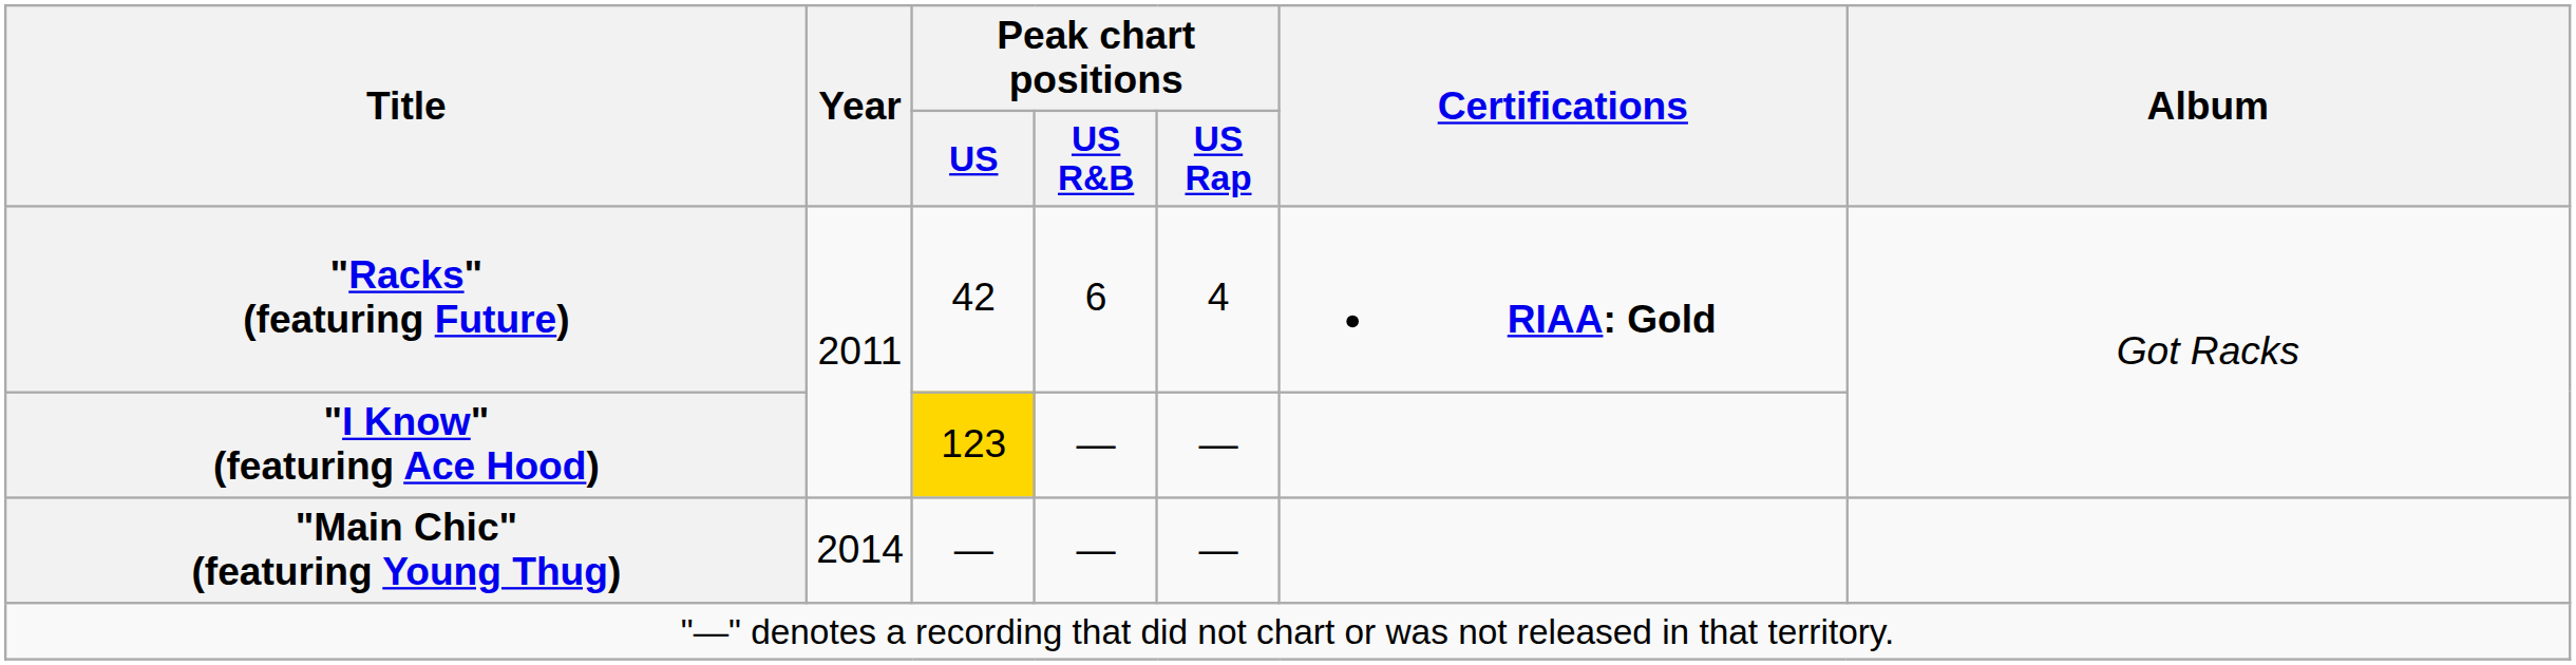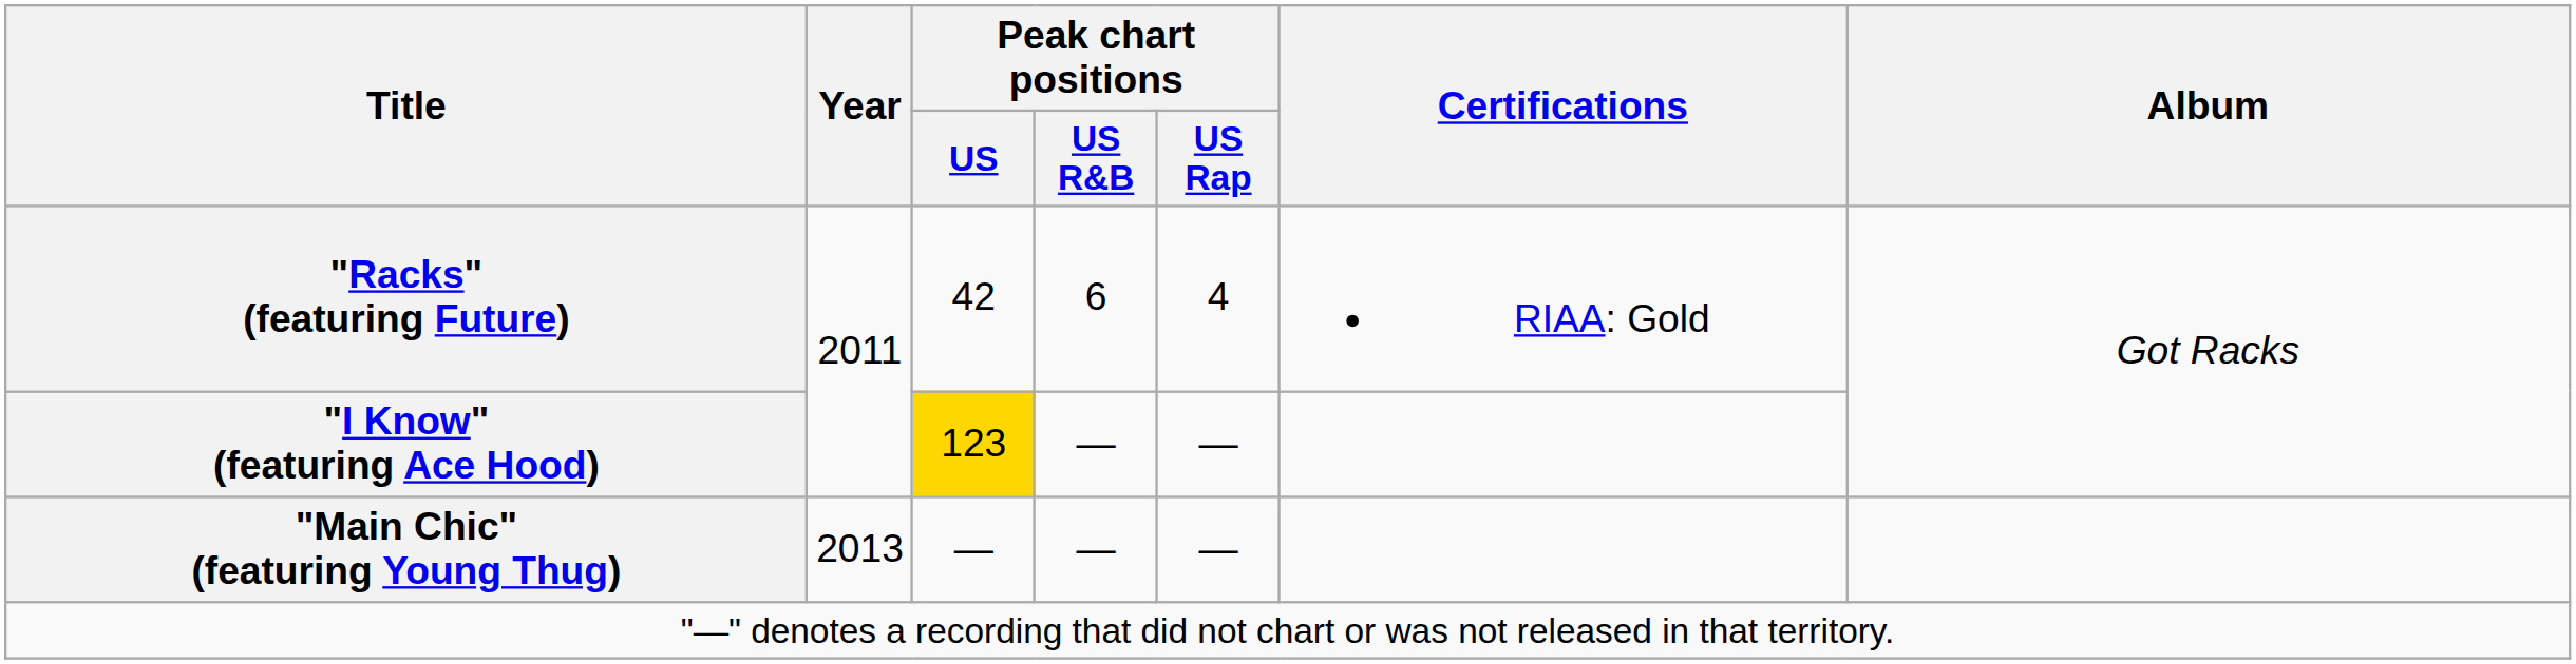 <table class="wikitable plainrowheaders" style="text-align:center;">
 <tr>
 <th scope="col" rowspan="2" style="width:20em;">Title</th>
 <th scope="col" rowspan="2" style="width:1em;">Year</th>
 <th scope="col" colspan="3">Peak chart positions</th>
 <th scope="col" rowspan="2" style="width:14em;"><a href='#'>Certifications</a></th>
 <th scope="col" rowspan="2" style="width:18em;">Album</th>
 </tr>
 <tr>
 <th scope="col" style="width:3em;font-size:90%;"><a href='#'>US</a><br></th>
 <th scope="col" style="width:3em;font-size:90%;"><a href='#'>US R&B</a><br></th>
 <th scope="col" style="width:3em;font-size:90%;"><a href='#'>US Rap</a><br></th>
 </tr>
 <tr>
 <th scope="row">"<a href='#'>Racks</a>"<br><span>(featuring <a href='#'>Future</a>)</span></th>
 <td rowspan="2">2011</td>
 <td>42</td>
 <td>6</td>
 <td>4</td>
-<td><strong><br><ul><li><a href='#'>RIAA</a>: Gold</li></ul></strong></td>
+<td><br><ul><li><a href='#'>RIAA</a>: Gold</li></ul></td>
 <td rowspan="2"><em>Got Racks</em></td>
 </tr>
 <tr>
 <th scope="row">"<a href='#'>I Know</a>" <br><span>(featuring <a href='#'>Ace Hood</a>)</span></th>
 <td style="background: gold;">123</td>
 <td>—</td>
 <td>—</td>
 <td></td>
 </tr>
 <tr>
 <th scope="row">"Main Chic" <br><span>(featuring <a href='#'>Young Thug</a>)</span></th>
-<td>2014</td>
+<td>2013</td>
 <td>—</td>
 <td>—</td>
 <td>—</td>
 <td></td>
 <td></td>
 </tr>
 <tr>
 <td colspan="7" style="font-size:90%">"—" denotes a recording that did not chart or was not released in that territory.</td>
 </tr>
 </table>
